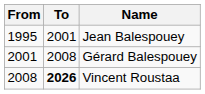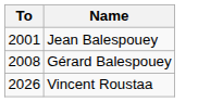 <table class="wikitable">
 <tr>
-<th>From</th>
 <th>To</th>
 <th>Name</th>
 </tr>
 <tr>
-<td>1995</td>
 <td>2001</td>
 <td>Jean Balespouey</td>
 </tr>
 <tr>
-<td>2001</td>
 <td>2008</td>
 <td>Gérard Balespouey</td>
 </tr>
 <tr>
-<td>2008</td>
-<td><strong>2026</strong></td>
+<td>2026</td>
 <td>Vincent Roustaa</td>
 </tr>
 </table>
